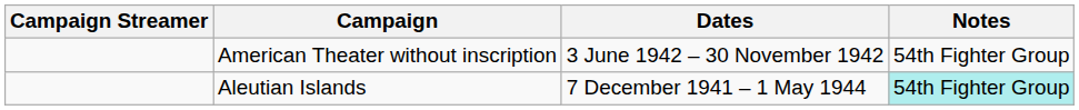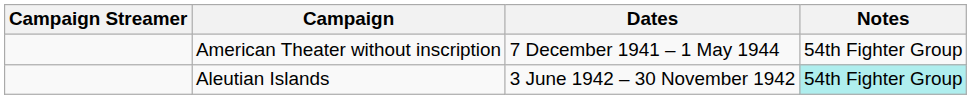 <table class="wikitable">
 <tr>
 <th>Campaign Streamer</th>
 <th>Campaign</th>
 <th>Dates</th>
 <th>Notes</th>
 </tr>
 <tr>
 <td></td>
 <td>American Theater without inscription</td>
-<td>3 June 1942 – 30 November 1942</td>
+<td>7 December 1941 – 1 May 1944</td>
 <td>54th Fighter Group </td>
 </tr>
 <tr>
 <td></td>
 <td>Aleutian Islands</td>
-<td>7 December 1941 – 1 May 1944</td>
+<td>3 June 1942 – 30 November 1942</td>
 <td style="background: paleturquoise;">54th Fighter Group</td>
 </tr>
 </table>
